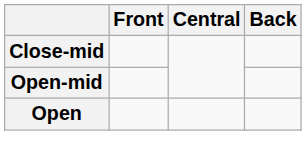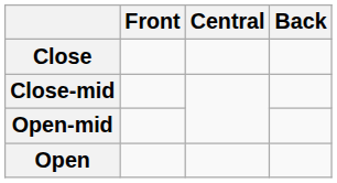 <table class="wikitable" style="text-align:center;">
 <tr>
 <th></th>
 <th>Front</th>
 <th>Central</th>
 <th>Back</th>
+</tr>
+<tr>
+<th>Close</th>
+<td></td>
+<td></td>
+<td></td>
 </tr>
 <tr>
 <th>Close-mid</th>
 <td></td>
 <td rowspan="2"></td>
 <td></td>
 </tr>
 <tr>
 <th>Open-mid</th>
 <td></td>
 <td></td>
 </tr>
 <tr>
 <th>Open</th>
 <td></td>
 <td></td>
 <td></td>
 </tr>
 </table>
